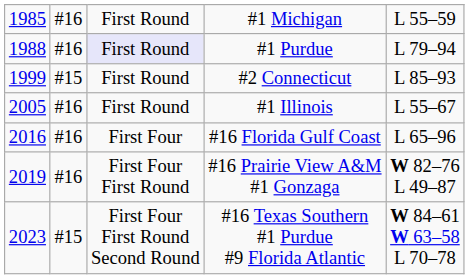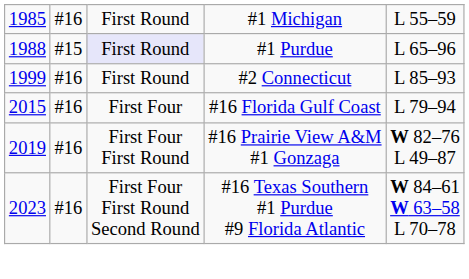 <table class="wikitable">
 <tr align="center">
 <td><a href='#'>1985</a></td>
 <td>#16</td>
 <td>First Round</td>
 <td>#1 <a href='#'>Michigan</a></td>
 <td>L 55–59</td>
 </tr>
 <tr align="center">
 <td><a href='#'>1988</a></td>
-<td>#16</td>
+<td>#15</td>
 <td style="background: lavender;">First Round</td>
 <td>#1 <a href='#'>Purdue</a></td>
-<td>L 79–94</td>
+<td>L 65–96</td>
 </tr>
 <tr align="center">
 <td><a href='#'>1999</a></td>
-<td>#15</td>
+<td>#16</td>
 <td>First Round</td>
 <td>#2 <a href='#'>Connecticut</a></td>
 <td>L 85–93</td>
 </tr>
 <tr align="center">
-<td><a href='#'>2005</a></td>
-<td>#16</td>
-<td>First Round</td>
-<td>#1 <a href='#'>Illinois</a></td>
-<td>L 55–67</td>
-</tr>
-<tr align="center">
-<td><a href='#'>2016</a></td>
+<td><a href='#'>2015</a></td>
 <td>#16</td>
 <td>First Four</td>
 <td>#16 <a href='#'>Florida Gulf Coast</a></td>
-<td>L 65–96</td>
+<td>L 79–94</td>
 </tr>
 <tr align="center">
 <td><a href='#'>2019</a></td>
 <td>#16</td>
 <td>First Four<br>First Round</td>
 <td>#16 <a href='#'>Prairie View A&M</a><br> #1 <a href='#'>Gonzaga</a></td>
 <td><strong>W</strong> 82–76<br> L 49–87</td>
 </tr>
 <tr align="center">
 <td><a href='#'>2023</a></td>
-<td>#15</td>
+<td>#16</td>
 <td>First Four<br>First Round<br>Second Round</td>
 <td>#16 <a href='#'>Texas Southern</a><br> #1 <a href='#'>Purdue</a><br>#9 <a href='#'>Florida Atlantic</a></td>
 <td><strong>W</strong> 84–61<br> <a href='#'><strong>W</strong> 63–58</a><br> L 70–78</td>
 </tr>
 </table>
